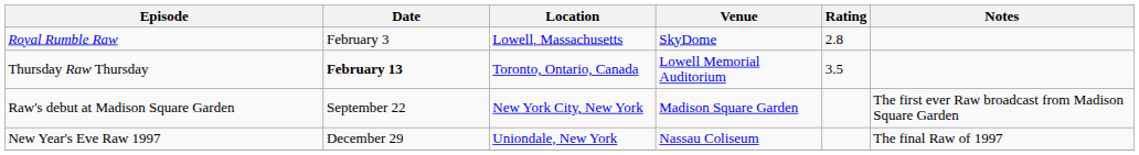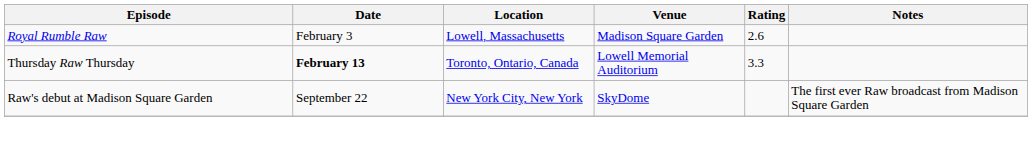 <table class="wikitable plainrowheaders sortable" style="width:100%;">
 <tr>
 <th style="width:29%;">Episode</th>
 <th style="width:15%;">Date</th>
 <th style="width:15%;">Location</th>
 <th style="width:15%;">Venue</th>
 <th style="width:2%;">Rating</th>
 <th style="width:99%;">Notes</th>
 </tr>
 <tr>
 <td><a href='#'><em>Royal Rumble Raw</em></a></td>
 <td>February 3</td>
 <td><a href='#'>Lowell, Massachusetts</a></td>
-<td><a href='#'>SkyDome</a></td>
-<td>2.8</td>
+<td><a href='#'>Madison Square Garden</a></td>
+<td>2.6</td>
 <td></td>
 </tr>
 <tr>
 <td>Thursday <em>Raw</em> Thursday</td>
 <td><strong>February 13</strong></td>
 <td><a href='#'>Toronto, Ontario, Canada</a></td>
 <td><a href='#'>Lowell Memorial Auditorium</a></td>
-<td>3.5</td>
+<td>3.3</td>
 <td></td>
 </tr>
 <tr>
 <td>Raw's debut at Madison Square Garden</td>
 <td>September 22</td>
 <td><a href='#'>New York City, New York</a></td>
-<td><a href='#'>Madison Square Garden</a></td>
+<td><a href='#'>SkyDome</a></td>
 <td></td>
 <td>The first ever Raw broadcast from Madison Square Garden</td>
 </tr>
 <tr>
-<td>New Year's Eve Raw 1997</td>
-<td>December 29</td>
-<td><a href='#'>Uniondale, New York</a></td>
-<td><a href='#'>Nassau Coliseum</a></td>
-<td></td>
-<td>The final Raw of 1997</td>
-</tr>
-<tr>
 </tr>
 </table>
